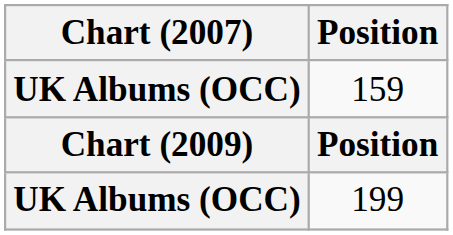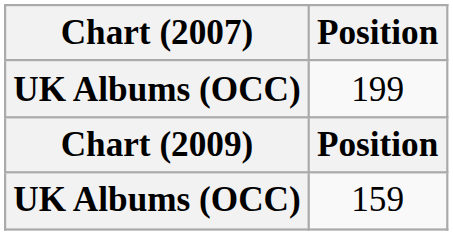 <table class="wikitable plainrowheaders" style="text-align:center">
 <tr>
 <th scope="col">Chart (2007)</th>
 <th scope="col">Position</th>
 </tr>
 <tr>
 <th scope="row">UK Albums (OCC)</th>
-<td>159</td>
+<td>199</td>
 </tr>
 <tr>
 <th scope="col">Chart (2009)</th>
 <th scope="col">Position</th>
 </tr>
 <tr>
 <th scope="row">UK Albums (OCC)</th>
-<td>199</td>
+<td>159</td>
 </tr>
 </table>
